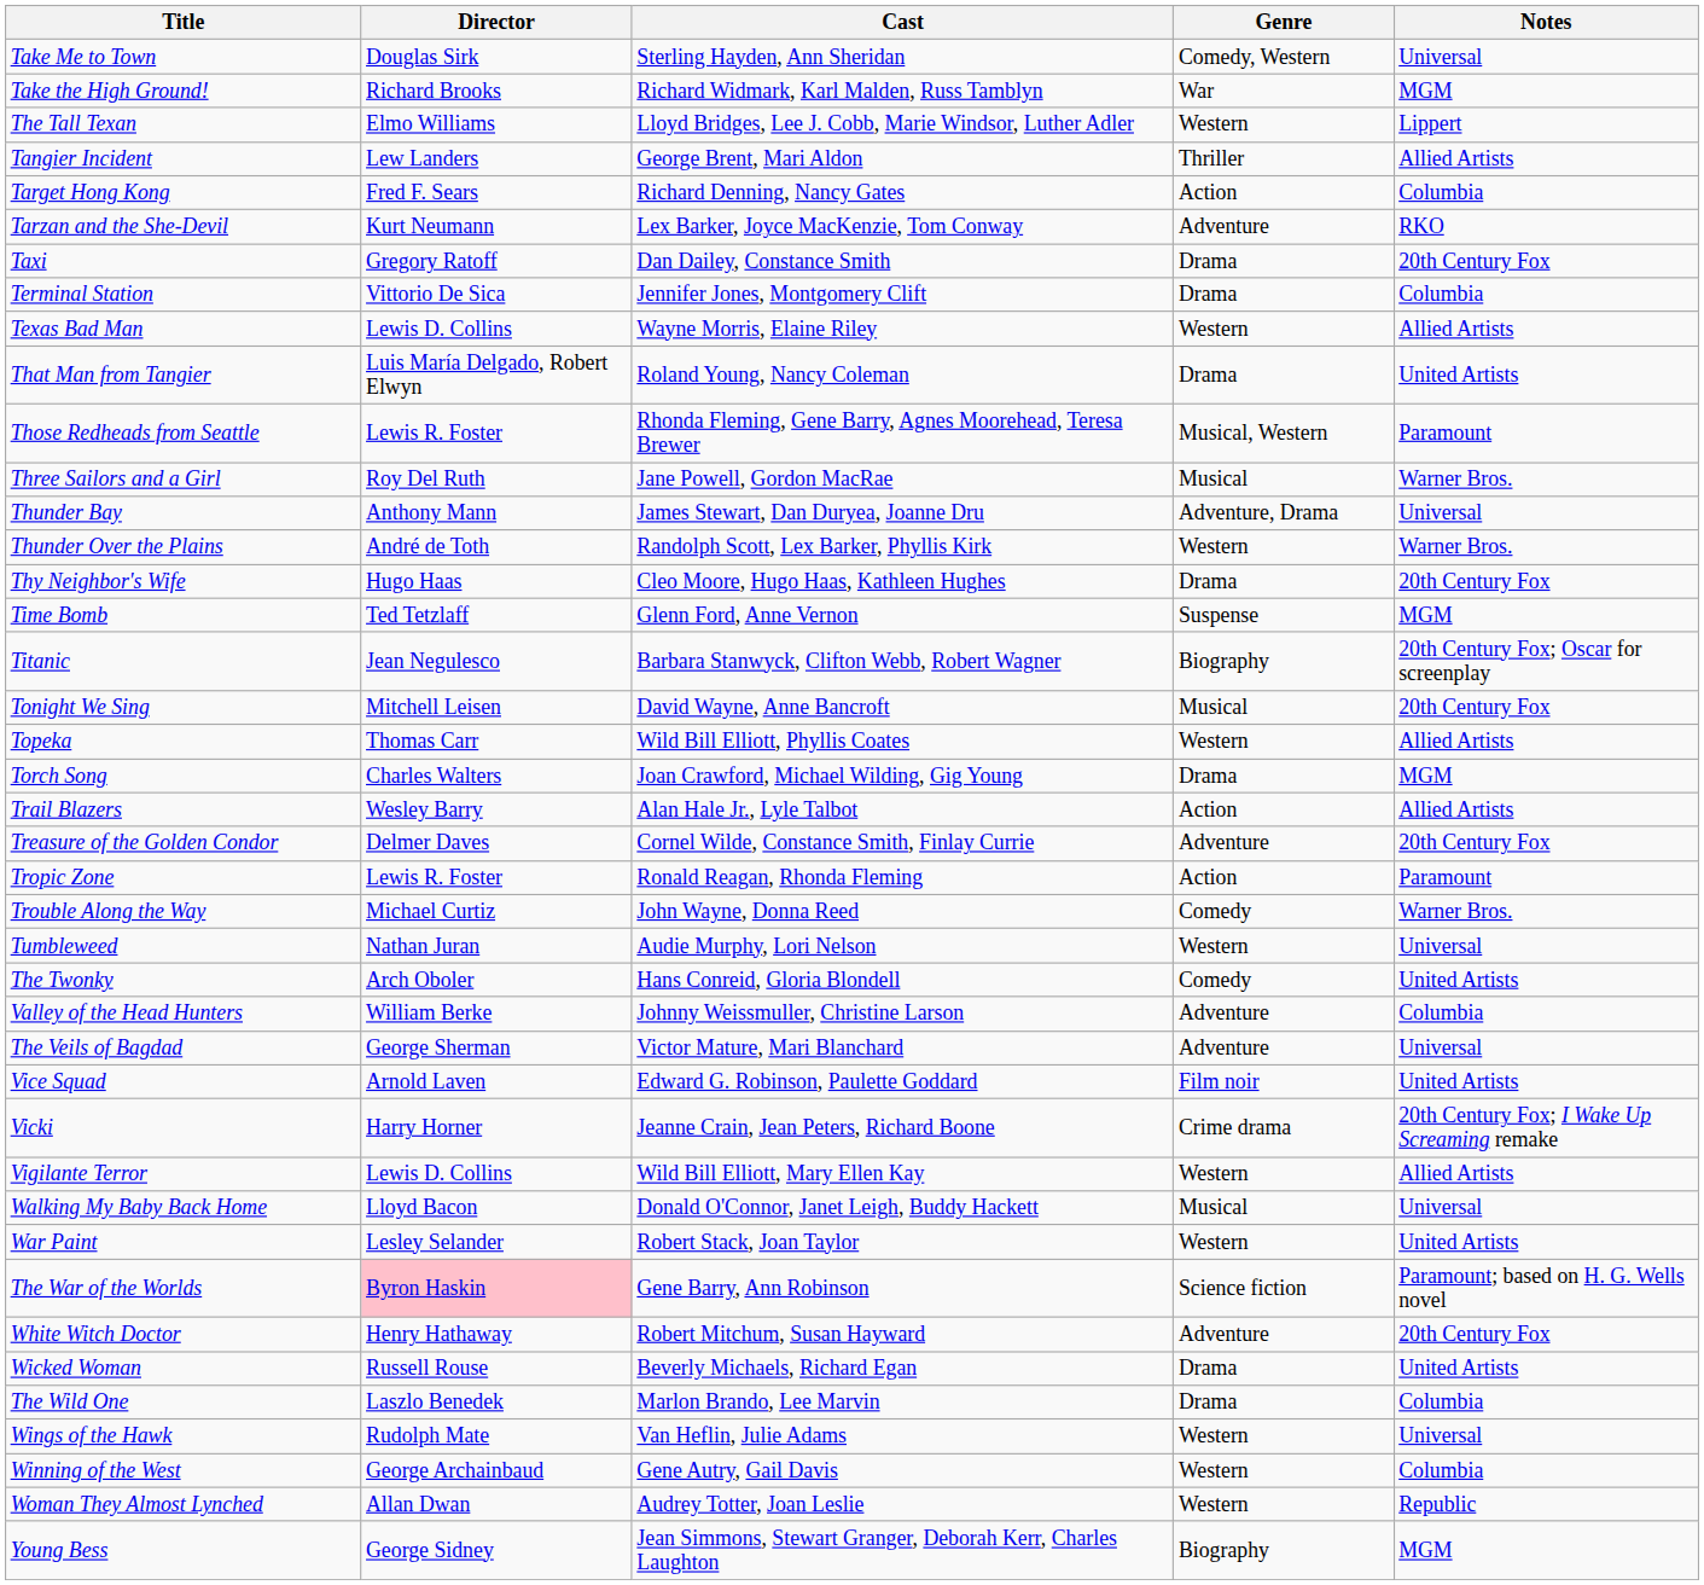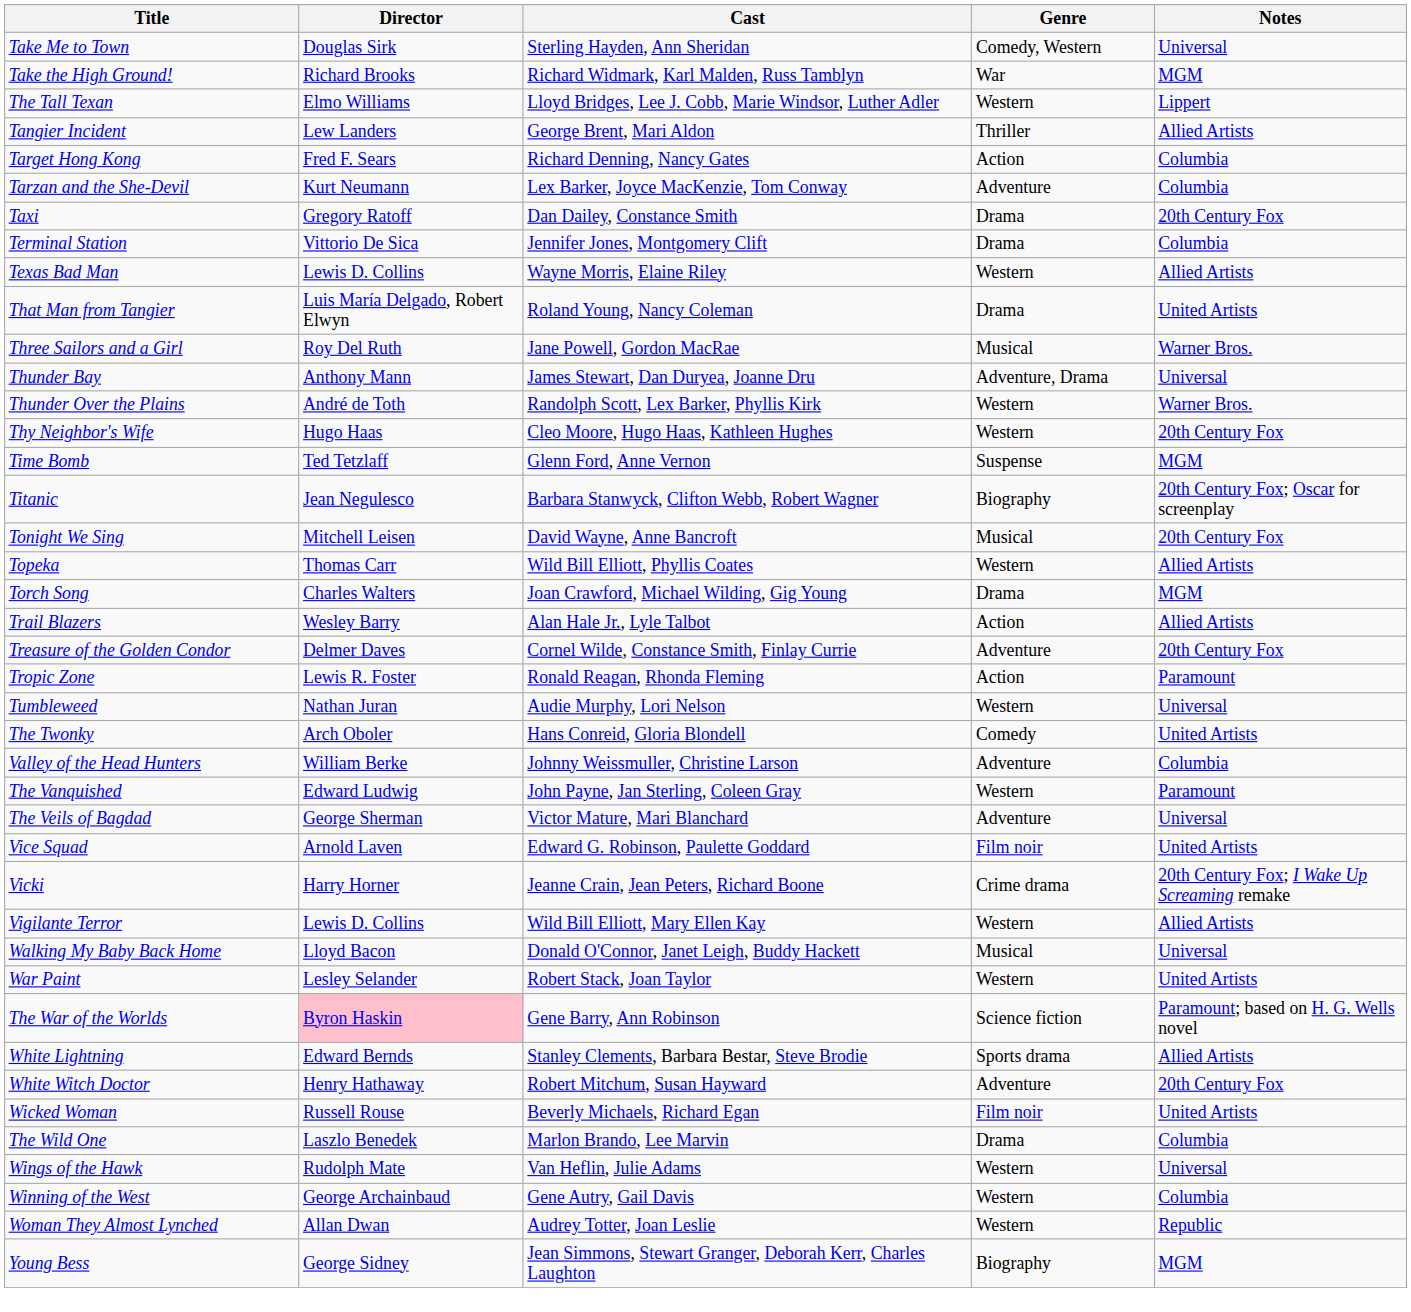 <table class="wikitable" style="width:100%;">
 <tr>
 <th style="width:21%;">Title</th>
 <th style="width:16%;">Director</th>
 <th style="width:32%;">Cast</th>
 <th style="width:13%;">Genre</th>
 <th style="width:18%;">Notes</th>
 </tr>
 <tr>
 <td><em><a href='#'>Take Me to Town</a></em></td>
 <td><a href='#'>Douglas Sirk</a></td>
 <td><a href='#'>Sterling Hayden</a>, <a href='#'>Ann Sheridan</a></td>
 <td>Comedy, Western</td>
 <td><a href='#'>Universal</a></td>
 </tr>
 <tr>
 <td><em><a href='#'>Take the High Ground!</a></em></td>
 <td><a href='#'>Richard Brooks</a></td>
 <td><a href='#'>Richard Widmark</a>, <a href='#'>Karl Malden</a>, <a href='#'>Russ Tamblyn</a></td>
 <td>War</td>
 <td><a href='#'>MGM</a></td>
 </tr>
 <tr>
 <td><em><a href='#'>The Tall Texan</a></em></td>
 <td><a href='#'>Elmo Williams</a></td>
 <td><a href='#'>Lloyd Bridges</a>, <a href='#'>Lee J. Cobb</a>, <a href='#'>Marie Windsor</a>, <a href='#'>Luther Adler</a></td>
 <td>Western</td>
 <td><a href='#'>Lippert</a></td>
 </tr>
 <tr>
 <td><em><a href='#'>Tangier Incident</a></em></td>
 <td><a href='#'>Lew Landers</a></td>
 <td><a href='#'>George Brent</a>, <a href='#'>Mari Aldon</a></td>
 <td>Thriller</td>
 <td><a href='#'>Allied Artists</a></td>
 </tr>
 <tr>
 <td><em><a href='#'>Target Hong Kong</a></em></td>
 <td><a href='#'>Fred F. Sears</a></td>
 <td><a href='#'>Richard Denning</a>, <a href='#'>Nancy Gates</a></td>
 <td>Action</td>
 <td><a href='#'>Columbia</a></td>
 </tr>
 <tr>
 <td><em><a href='#'>Tarzan and the She-Devil</a></em></td>
 <td><a href='#'>Kurt Neumann</a></td>
 <td><a href='#'>Lex Barker</a>, <a href='#'>Joyce MacKenzie</a>, <a href='#'>Tom Conway</a></td>
 <td>Adventure</td>
-<td><a href='#'>RKO</a></td>
+<td><a href='#'>Columbia</a></td>
 </tr>
 <tr>
 <td><em><a href='#'>Taxi</a></em></td>
 <td><a href='#'>Gregory Ratoff</a></td>
 <td><a href='#'>Dan Dailey</a>, <a href='#'>Constance Smith</a></td>
 <td>Drama</td>
 <td><a href='#'>20th Century Fox</a></td>
 </tr>
 <tr>
 <td><em><a href='#'>Terminal Station</a></em></td>
 <td><a href='#'>Vittorio De Sica</a></td>
 <td><a href='#'>Jennifer Jones</a>, <a href='#'>Montgomery Clift</a></td>
 <td>Drama</td>
 <td><a href='#'>Columbia</a></td>
 </tr>
 <tr>
 <td><em><a href='#'>Texas Bad Man</a></em></td>
 <td><a href='#'>Lewis D. Collins</a></td>
 <td><a href='#'>Wayne Morris</a>, <a href='#'>Elaine Riley</a></td>
 <td>Western</td>
 <td><a href='#'>Allied Artists</a></td>
 </tr>
 <tr>
 <td><em><a href='#'>That Man from Tangier</a></em></td>
 <td><a href='#'>Luis María Delgado</a>, Robert Elwyn</td>
 <td><a href='#'>Roland Young</a>, <a href='#'>Nancy Coleman</a></td>
 <td>Drama</td>
 <td><a href='#'>United Artists</a></td>
 </tr>
 <tr>
-<td><em><a href='#'>Those Redheads from Seattle</a></em></td>
-<td><a href='#'>Lewis R. Foster</a></td>
-<td><a href='#'>Rhonda Fleming</a>, <a href='#'>Gene Barry</a>, <a href='#'>Agnes Moorehead</a>, <a href='#'>Teresa Brewer</a></td>
-<td>Musical, Western</td>
-<td><a href='#'>Paramount</a></td>
-</tr>
-<tr>
 <td><em><a href='#'>Three Sailors and a Girl</a></em></td>
 <td><a href='#'>Roy Del Ruth</a></td>
 <td><a href='#'>Jane Powell</a>, <a href='#'>Gordon MacRae</a></td>
 <td>Musical</td>
 <td><a href='#'>Warner Bros.</a></td>
 </tr>
 <tr>
 <td><em><a href='#'>Thunder Bay</a></em></td>
 <td><a href='#'>Anthony Mann</a></td>
 <td><a href='#'>James Stewart</a>, <a href='#'>Dan Duryea</a>, <a href='#'>Joanne Dru</a></td>
 <td>Adventure, Drama</td>
 <td><a href='#'>Universal</a></td>
 </tr>
 <tr>
 <td><em><a href='#'>Thunder Over the Plains</a></em></td>
 <td><a href='#'>André de Toth</a></td>
 <td><a href='#'>Randolph Scott</a>, <a href='#'>Lex Barker</a>, <a href='#'>Phyllis Kirk</a></td>
 <td>Western</td>
 <td><a href='#'>Warner Bros.</a></td>
 </tr>
 <tr>
 <td><em><a href='#'>Thy Neighbor's Wife</a></em></td>
 <td><a href='#'>Hugo Haas</a></td>
 <td><a href='#'>Cleo Moore</a>, <a href='#'>Hugo Haas</a>, <a href='#'>Kathleen Hughes</a></td>
-<td>Drama</td>
+<td>Western</td>
 <td><a href='#'>20th Century Fox</a></td>
 </tr>
 <tr>
 <td><em><a href='#'>Time Bomb</a></em></td>
 <td><a href='#'>Ted Tetzlaff</a></td>
 <td><a href='#'>Glenn Ford</a>, <a href='#'>Anne Vernon</a></td>
 <td>Suspense</td>
 <td><a href='#'>MGM</a></td>
 </tr>
 <tr>
 <td><em><a href='#'>Titanic</a></em></td>
 <td><a href='#'>Jean Negulesco</a></td>
 <td><a href='#'>Barbara Stanwyck</a>, <a href='#'>Clifton Webb</a>, <a href='#'>Robert Wagner</a></td>
 <td>Biography</td>
 <td><a href='#'>20th Century Fox</a>; <a href='#'>Oscar</a> for screenplay</td>
 </tr>
 <tr>
 <td><em><a href='#'>Tonight We Sing</a></em></td>
 <td><a href='#'>Mitchell Leisen</a></td>
 <td><a href='#'>David Wayne</a>, <a href='#'>Anne Bancroft</a></td>
 <td>Musical</td>
 <td><a href='#'>20th Century Fox</a></td>
 </tr>
 <tr>
 <td><em><a href='#'>Topeka</a></em></td>
 <td><a href='#'>Thomas Carr</a></td>
 <td><a href='#'>Wild Bill Elliott</a>, <a href='#'>Phyllis Coates</a></td>
 <td>Western</td>
 <td><a href='#'>Allied Artists</a></td>
 </tr>
 <tr>
 <td><em><a href='#'>Torch Song</a></em></td>
 <td><a href='#'>Charles Walters</a></td>
 <td><a href='#'>Joan Crawford</a>, <a href='#'>Michael Wilding</a>, <a href='#'>Gig Young</a></td>
 <td>Drama</td>
 <td><a href='#'>MGM</a></td>
 </tr>
 <tr>
 <td><em><a href='#'>Trail Blazers</a></em></td>
 <td><a href='#'>Wesley Barry</a></td>
 <td><a href='#'>Alan Hale Jr.</a>, <a href='#'>Lyle Talbot</a></td>
 <td>Action</td>
 <td><a href='#'>Allied Artists</a></td>
 </tr>
 <tr>
 <td><em><a href='#'>Treasure of the Golden Condor</a></em></td>
 <td><a href='#'>Delmer Daves</a></td>
 <td><a href='#'>Cornel Wilde</a>, <a href='#'>Constance Smith</a>, <a href='#'>Finlay Currie</a></td>
 <td>Adventure</td>
 <td><a href='#'>20th Century Fox</a></td>
 </tr>
 <tr>
 <td><em><a href='#'>Tropic Zone</a></em></td>
 <td><a href='#'>Lewis R. Foster</a></td>
 <td><a href='#'>Ronald Reagan</a>, <a href='#'>Rhonda Fleming</a></td>
 <td>Action</td>
 <td><a href='#'>Paramount</a></td>
 </tr>
 <tr>
-<td><em><a href='#'>Trouble Along the Way</a></em></td>
-<td><a href='#'>Michael Curtiz</a></td>
-<td><a href='#'>John Wayne</a>, <a href='#'>Donna Reed</a></td>
-<td>Comedy</td>
-<td><a href='#'>Warner Bros.</a></td>
-</tr>
-<tr>
 <td><em><a href='#'>Tumbleweed</a></em></td>
 <td><a href='#'>Nathan Juran</a></td>
 <td><a href='#'>Audie Murphy</a>, <a href='#'>Lori Nelson</a></td>
 <td>Western</td>
 <td><a href='#'>Universal</a></td>
 </tr>
 <tr>
 <td><em><a href='#'>The Twonky</a></em></td>
 <td><a href='#'>Arch Oboler</a></td>
 <td><a href='#'>Hans Conreid</a>, <a href='#'>Gloria Blondell</a></td>
 <td>Comedy</td>
 <td><a href='#'>United Artists</a></td>
 </tr>
 <tr>
 <td><em><a href='#'>Valley of the Head Hunters</a></em></td>
 <td><a href='#'>William Berke</a></td>
 <td><a href='#'>Johnny Weissmuller</a>, <a href='#'>Christine Larson</a></td>
 <td>Adventure</td>
 <td><a href='#'>Columbia</a></td>
+</tr>
+<tr>
+<td><em><a href='#'>The Vanquished</a></em></td>
+<td><a href='#'>Edward Ludwig</a></td>
+<td><a href='#'>John Payne</a>, <a href='#'>Jan Sterling</a>, <a href='#'>Coleen Gray</a></td>
+<td>Western</td>
+<td><a href='#'>Paramount</a></td>
 </tr>
 <tr>
 <td><em><a href='#'>The Veils of Bagdad</a></em></td>
 <td><a href='#'>George Sherman</a></td>
 <td><a href='#'>Victor Mature</a>, <a href='#'>Mari Blanchard</a></td>
 <td>Adventure</td>
 <td><a href='#'>Universal</a></td>
 </tr>
 <tr>
 <td><em><a href='#'>Vice Squad</a></em></td>
 <td><a href='#'>Arnold Laven</a></td>
 <td><a href='#'>Edward G. Robinson</a>, <a href='#'>Paulette Goddard</a></td>
 <td><a href='#'>Film noir</a></td>
 <td><a href='#'>United Artists</a></td>
 </tr>
 <tr>
 <td><em><a href='#'>Vicki</a></em></td>
 <td><a href='#'>Harry Horner</a></td>
 <td><a href='#'>Jeanne Crain</a>, <a href='#'>Jean Peters</a>, <a href='#'>Richard Boone</a></td>
 <td>Crime drama</td>
 <td><a href='#'>20th Century Fox</a>; <em><a href='#'>I Wake Up Screaming</a></em> remake</td>
 </tr>
 <tr>
 <td><em><a href='#'>Vigilante Terror</a></em></td>
 <td><a href='#'>Lewis D. Collins</a></td>
 <td><a href='#'>Wild Bill Elliott</a>, <a href='#'>Mary Ellen Kay</a></td>
 <td>Western</td>
 <td><a href='#'>Allied Artists</a></td>
 </tr>
 <tr>
 <td><em><a href='#'>Walking My Baby Back Home</a></em></td>
 <td><a href='#'>Lloyd Bacon</a></td>
 <td><a href='#'>Donald O'Connor</a>, <a href='#'>Janet Leigh</a>, <a href='#'>Buddy Hackett</a></td>
 <td>Musical</td>
 <td><a href='#'>Universal</a></td>
 </tr>
 <tr>
 <td><em><a href='#'>War Paint</a></em></td>
 <td><a href='#'>Lesley Selander</a></td>
 <td><a href='#'>Robert Stack</a>, <a href='#'>Joan Taylor</a></td>
 <td>Western</td>
 <td><a href='#'>United Artists</a></td>
 </tr>
 <tr>
 <td><em><a href='#'>The War of the Worlds</a></em></td>
 <td style="background: pink;"><a href='#'>Byron Haskin</a></td>
 <td><a href='#'>Gene Barry</a>, <a href='#'>Ann Robinson</a></td>
 <td>Science fiction</td>
 <td><a href='#'>Paramount</a>; based on <a href='#'>H. G. Wells</a> novel</td>
 </tr>
 <tr>
+<td><em><a href='#'>White Lightning</a></em></td>
+<td><a href='#'>Edward Bernds</a></td>
+<td><a href='#'>Stanley Clements</a>, Barbara Bestar, <a href='#'>Steve Brodie</a></td>
+<td>Sports drama</td>
+<td><a href='#'>Allied Artists</a></td>
+</tr>
+<tr>
 <td><em><a href='#'>White Witch Doctor</a></em></td>
 <td><a href='#'>Henry Hathaway</a></td>
 <td><a href='#'>Robert Mitchum</a>, <a href='#'>Susan Hayward</a></td>
 <td>Adventure</td>
 <td><a href='#'>20th Century Fox</a></td>
 </tr>
 <tr>
 <td><em><a href='#'>Wicked Woman</a></em></td>
 <td><a href='#'>Russell Rouse</a></td>
 <td><a href='#'>Beverly Michaels</a>, <a href='#'>Richard Egan</a></td>
-<td>Drama</td>
+<td><a href='#'>Film noir</a></td>
 <td><a href='#'>United Artists</a></td>
 </tr>
 <tr>
 <td><em><a href='#'>The Wild One</a></em></td>
 <td><a href='#'>Laszlo Benedek</a></td>
 <td><a href='#'>Marlon Brando</a>, <a href='#'>Lee Marvin</a></td>
 <td>Drama</td>
 <td><a href='#'>Columbia</a></td>
 </tr>
 <tr>
 <td><em><a href='#'>Wings of the Hawk</a></em></td>
 <td><a href='#'>Rudolph Mate</a></td>
 <td><a href='#'>Van Heflin</a>, <a href='#'>Julie Adams</a></td>
 <td>Western</td>
 <td><a href='#'>Universal</a></td>
 </tr>
 <tr>
 <td><em><a href='#'>Winning of the West</a></em></td>
 <td><a href='#'>George Archainbaud</a></td>
 <td><a href='#'>Gene Autry</a>, <a href='#'>Gail Davis</a></td>
 <td>Western</td>
 <td><a href='#'>Columbia</a></td>
 </tr>
 <tr>
 <td><em><a href='#'>Woman They Almost Lynched</a></em></td>
 <td><a href='#'>Allan Dwan</a></td>
 <td><a href='#'>Audrey Totter</a>, <a href='#'>Joan Leslie</a></td>
 <td>Western</td>
 <td><a href='#'>Republic</a></td>
 </tr>
 <tr>
 <td><em><a href='#'>Young Bess</a></em></td>
 <td><a href='#'>George Sidney</a></td>
 <td><a href='#'>Jean Simmons</a>, <a href='#'>Stewart Granger</a>, <a href='#'>Deborah Kerr</a>, <a href='#'>Charles Laughton</a></td>
 <td>Biography</td>
 <td><a href='#'>MGM</a></td>
 </tr>
 </table>
